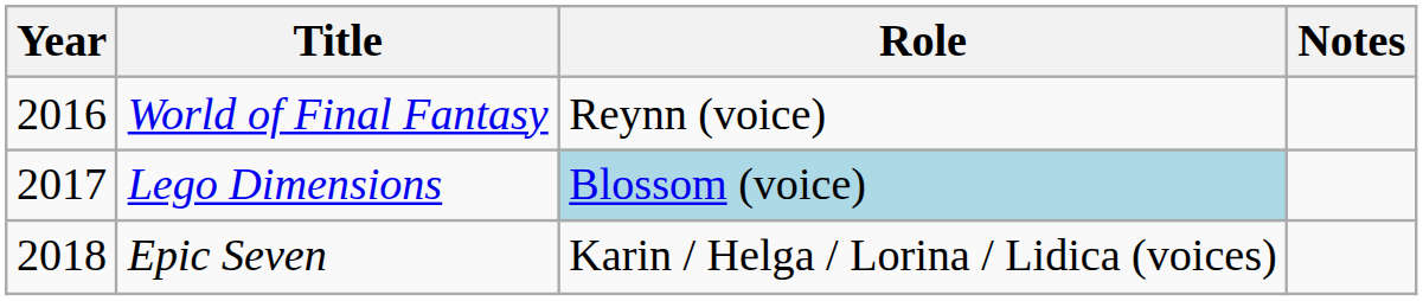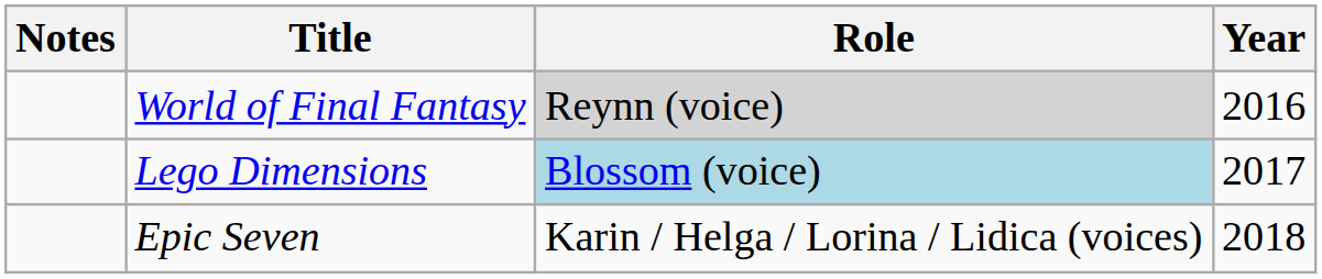 <table class="wikitable sortable">
 <tr>
-<th>Year</th>
+<th>Notes</th>
 <th>Title</th>
 <th>Role</th>
-<th>Notes</th>
+<th>Year</th>
 </tr>
 <tr>
+<td></td>
+<td><em><a href='#'>World of Final Fantasy</a></em></td>
+<td style="background: lightgrey;">Reynn (voice)</td>
 <td>2016</td>
-<td><em><a href='#'>World of Final Fantasy</a></em></td>
-<td>Reynn (voice)</td>
-<td></td>
 </tr>
 <tr>
-<td>2017</td>
+<td></td>
 <td><em><a href='#'>Lego Dimensions</a></em></td>
 <td style="background: lightblue;"><a href='#'>Blossom</a> (voice)</td>
-<td></td>
+<td>2017</td>
 </tr>
 <tr>
-<td>2018</td>
+<td></td>
 <td><em>Epic Seven</em></td>
 <td>Karin / Helga / Lorina / Lidica (voices)</td>
-<td></td>
+<td>2018</td>
 </tr>
 </table>
